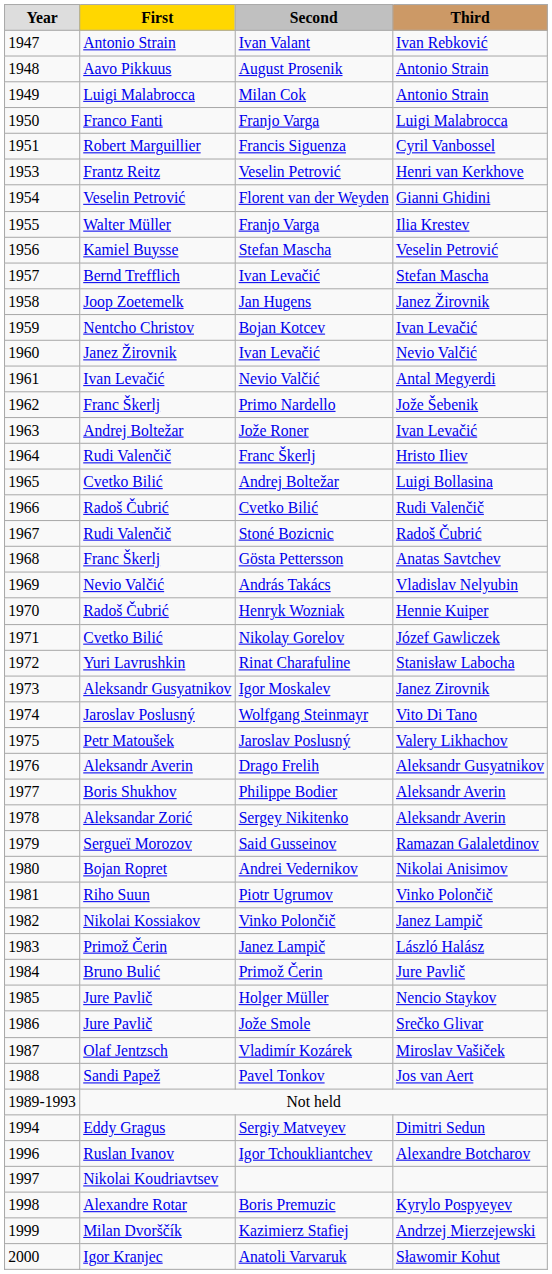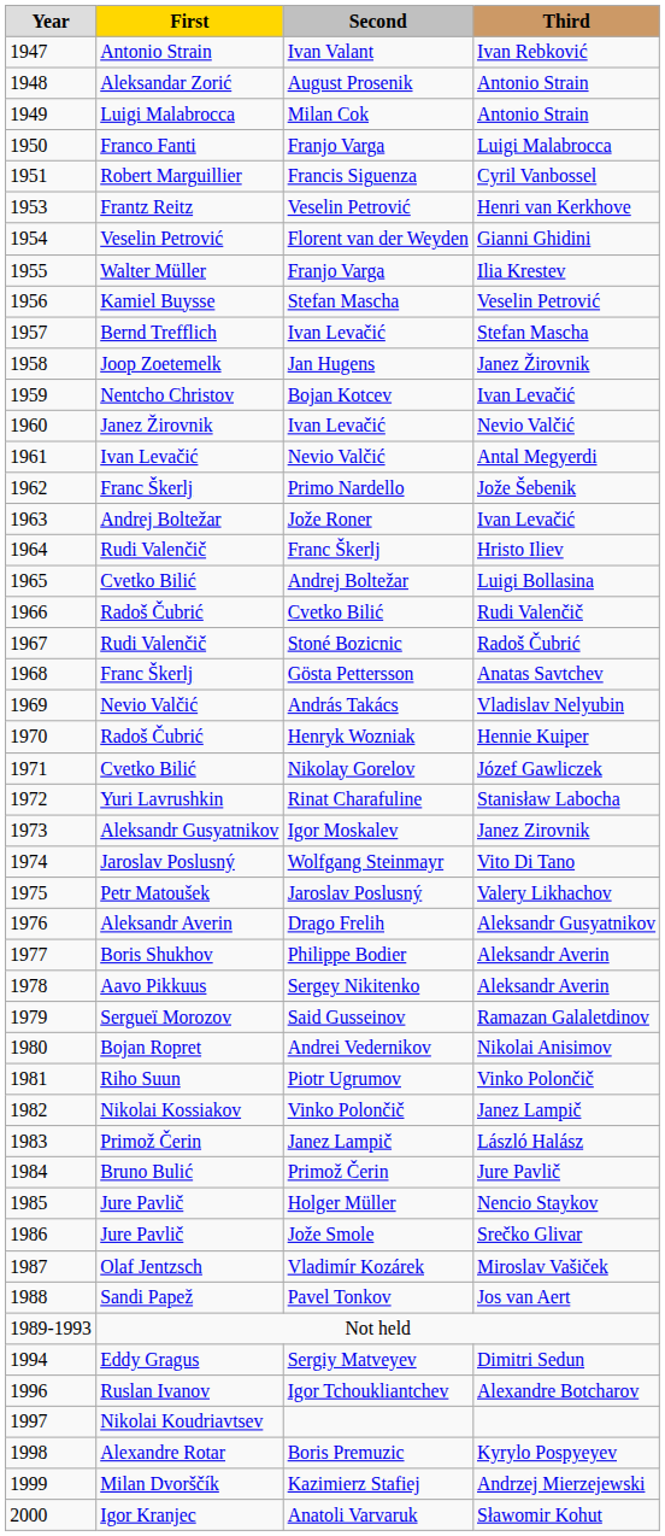 <table class="wikitable sortable" style="font-size:95%">
 <tr style="text-align:center; background:#e4e4e4; font-weight:bold;">
 <td style="background:#ddd; ">Year</td>
 <td style="background:gold; ">First</td>
 <td style="background:silver; ">Second</td>
 <td style="background:#c96; ">Third</td>
 </tr>
 <tr>
 <td>1947</td>
 <td> <a href='#'>Antonio Strain</a></td>
 <td> <a href='#'>Ivan Valant</a></td>
 <td> <a href='#'>Ivan Rebković</a></td>
 </tr>
 <tr>
 <td>1948</td>
-<td> <a href='#'>Aavo Pikkuus</a></td>
+<td> <a href='#'>Aleksandar Zorić</a></td>
 <td> <a href='#'>August Prosenik</a></td>
 <td> <a href='#'>Antonio Strain</a></td>
 </tr>
 <tr>
 <td>1949</td>
 <td> <a href='#'>Luigi Malabrocca</a></td>
 <td> <a href='#'>Milan Cok</a></td>
 <td> <a href='#'>Antonio Strain</a></td>
 </tr>
 <tr>
 <td>1950</td>
 <td> <a href='#'>Franco Fanti</a></td>
 <td> <a href='#'>Franjo Varga</a></td>
 <td> <a href='#'>Luigi Malabrocca</a></td>
 </tr>
 <tr>
 <td>1951</td>
 <td> <a href='#'>Robert Marguillier</a></td>
 <td> <a href='#'>Francis Siguenza</a></td>
 <td> <a href='#'>Cyril Vanbossel</a></td>
 </tr>
 <tr>
 <td>1953</td>
 <td> <a href='#'>Frantz Reitz</a></td>
 <td> <a href='#'>Veselin Petrović</a></td>
 <td> <a href='#'>Henri van Kerkhove</a></td>
 </tr>
 <tr>
 <td>1954</td>
 <td> <a href='#'>Veselin Petrović</a></td>
 <td> <a href='#'>Florent van der Weyden</a></td>
 <td> <a href='#'>Gianni Ghidini</a></td>
 </tr>
 <tr>
 <td>1955</td>
 <td> <a href='#'>Walter Müller</a></td>
 <td> <a href='#'>Franjo Varga</a></td>
 <td> <a href='#'>Ilia Krestev</a></td>
 </tr>
 <tr>
 <td>1956</td>
 <td> <a href='#'>Kamiel Buysse</a></td>
 <td> <a href='#'>Stefan Mascha</a></td>
 <td> <a href='#'>Veselin Petrović</a></td>
 </tr>
 <tr>
 <td>1957</td>
 <td> <a href='#'>Bernd Trefflich</a></td>
 <td> <a href='#'>Ivan Levačić</a></td>
 <td> <a href='#'>Stefan Mascha</a></td>
 </tr>
 <tr>
 <td>1958</td>
 <td> <a href='#'>Joop Zoetemelk</a></td>
 <td> <a href='#'>Jan Hugens</a></td>
 <td> <a href='#'>Janez Žirovnik</a></td>
 </tr>
 <tr>
 <td>1959</td>
 <td> <a href='#'>Nentcho Christov</a></td>
 <td> <a href='#'>Bojan Kotcev</a></td>
 <td> <a href='#'>Ivan Levačić</a></td>
 </tr>
 <tr>
 <td>1960</td>
 <td> <a href='#'>Janez Žirovnik</a></td>
 <td> <a href='#'>Ivan Levačić</a></td>
 <td> <a href='#'>Nevio Valčić</a></td>
 </tr>
 <tr>
 <td>1961</td>
 <td> <a href='#'>Ivan Levačić</a></td>
 <td> <a href='#'>Nevio Valčić</a></td>
 <td> <a href='#'>Antal Megyerdi</a></td>
 </tr>
 <tr>
 <td>1962</td>
 <td> <a href='#'>Franc Škerlj</a></td>
 <td> <a href='#'>Primo Nardello</a></td>
 <td> <a href='#'>Jože Šebenik</a></td>
 </tr>
 <tr>
 <td>1963</td>
 <td> <a href='#'>Andrej Boltežar</a></td>
 <td> <a href='#'>Jože Roner</a></td>
 <td> <a href='#'>Ivan Levačić</a></td>
 </tr>
 <tr>
 <td>1964</td>
 <td> <a href='#'>Rudi Valenčič</a></td>
 <td> <a href='#'>Franc Škerlj</a></td>
 <td><a href='#'>Hristo Iliev</a></td>
 </tr>
 <tr>
 <td>1965</td>
 <td> <a href='#'>Cvetko Bilić</a></td>
 <td> <a href='#'>Andrej Boltežar</a></td>
 <td> <a href='#'>Luigi Bollasina</a></td>
 </tr>
 <tr>
 <td>1966</td>
 <td> <a href='#'>Radoš Čubrić</a></td>
 <td> <a href='#'>Cvetko Bilić</a></td>
 <td> <a href='#'>Rudi Valenčič</a></td>
 </tr>
 <tr>
 <td>1967</td>
 <td> <a href='#'>Rudi Valenčič</a></td>
 <td> <a href='#'>Stoné Bozicnic</a></td>
 <td> <a href='#'>Radoš Čubrić</a></td>
 </tr>
 <tr>
 <td>1968</td>
 <td> <a href='#'>Franc Škerlj</a></td>
 <td> <a href='#'>Gösta Pettersson</a></td>
 <td> <a href='#'>Anatas Savtchev</a></td>
 </tr>
 <tr>
 <td>1969</td>
 <td> <a href='#'>Nevio Valčić</a></td>
 <td> <a href='#'>András Takács</a></td>
 <td> <a href='#'>Vladislav Nelyubin</a></td>
 </tr>
 <tr>
 <td>1970</td>
 <td> <a href='#'>Radoš Čubrić</a></td>
 <td> <a href='#'>Henryk Wozniak</a></td>
 <td> <a href='#'>Hennie Kuiper</a></td>
 </tr>
 <tr>
 <td>1971</td>
 <td> <a href='#'>Cvetko Bilić</a></td>
 <td> <a href='#'>Nikolay Gorelov</a></td>
 <td> <a href='#'>Józef Gawliczek</a></td>
 </tr>
 <tr>
 <td>1972</td>
 <td> <a href='#'>Yuri Lavrushkin</a></td>
 <td> <a href='#'>Rinat Charafuline</a></td>
 <td> <a href='#'>Stanisław Labocha</a></td>
 </tr>
 <tr>
 <td>1973</td>
 <td> <a href='#'>Aleksandr Gusyatnikov</a></td>
 <td> <a href='#'>Igor Moskalev</a></td>
 <td> <a href='#'>Janez Zirovnik</a></td>
 </tr>
 <tr>
 <td>1974</td>
 <td> <a href='#'>Jaroslav Poslusný</a></td>
 <td> <a href='#'>Wolfgang Steinmayr</a></td>
 <td> <a href='#'>Vito Di Tano</a></td>
 </tr>
 <tr>
 <td>1975</td>
 <td> <a href='#'>Petr Matoušek</a></td>
 <td> <a href='#'>Jaroslav Poslusný</a></td>
 <td> <a href='#'>Valery Likhachov</a></td>
 </tr>
 <tr>
 <td>1976</td>
 <td> <a href='#'>Aleksandr Averin</a></td>
 <td> <a href='#'>Drago Frelih</a></td>
 <td> <a href='#'>Aleksandr Gusyatnikov</a></td>
 </tr>
 <tr>
 <td>1977</td>
 <td> <a href='#'>Boris Shukhov</a></td>
 <td> <a href='#'>Philippe Bodier</a></td>
 <td> <a href='#'>Aleksandr Averin</a></td>
 </tr>
 <tr>
 <td>1978</td>
-<td> <a href='#'>Aleksandar Zorić</a></td>
+<td> <a href='#'>Aavo Pikkuus</a></td>
 <td> <a href='#'>Sergey Nikitenko</a></td>
 <td> <a href='#'>Aleksandr Averin</a></td>
 </tr>
 <tr>
 <td>1979</td>
 <td> <a href='#'>Sergueï Morozov</a></td>
 <td> <a href='#'>Said Gusseinov</a></td>
 <td> <a href='#'>Ramazan Galaletdinov</a></td>
 </tr>
 <tr>
 <td>1980</td>
 <td> <a href='#'>Bojan Ropret</a></td>
 <td> <a href='#'>Andrei Vedernikov</a></td>
 <td> <a href='#'>Nikolai Anisimov</a></td>
 </tr>
 <tr>
 <td>1981</td>
 <td> <a href='#'>Riho Suun</a></td>
 <td> <a href='#'>Piotr Ugrumov</a></td>
 <td> <a href='#'>Vinko Polončič</a></td>
 </tr>
 <tr>
 <td>1982</td>
 <td> <a href='#'>Nikolai Kossiakov</a></td>
 <td> <a href='#'>Vinko Polončič</a></td>
 <td> <a href='#'>Janez Lampič</a></td>
 </tr>
 <tr>
 <td>1983</td>
 <td> <a href='#'>Primož Čerin</a></td>
 <td> <a href='#'>Janez Lampič</a></td>
 <td> <a href='#'>László Halász</a></td>
 </tr>
 <tr>
 <td>1984</td>
 <td> <a href='#'>Bruno Bulić</a></td>
 <td> <a href='#'>Primož Čerin</a></td>
 <td> <a href='#'>Jure Pavlič</a></td>
 </tr>
 <tr>
 <td>1985</td>
 <td> <a href='#'>Jure Pavlič</a></td>
 <td> <a href='#'>Holger Müller</a></td>
 <td> <a href='#'>Nencio Staykov</a></td>
 </tr>
 <tr>
 <td>1986</td>
 <td> <a href='#'>Jure Pavlič</a></td>
 <td> <a href='#'>Jože Smole</a></td>
 <td> <a href='#'>Srečko Glivar</a></td>
 </tr>
 <tr>
 <td>1987</td>
 <td> <a href='#'>Olaf Jentzsch</a></td>
 <td> <a href='#'>Vladimír Kozárek</a></td>
 <td> <a href='#'>Miroslav Vašiček</a></td>
 </tr>
 <tr>
 <td>1988</td>
 <td> <a href='#'>Sandi Papež</a></td>
 <td> <a href='#'>Pavel Tonkov</a></td>
 <td> <a href='#'>Jos van Aert</a></td>
 </tr>
 <tr>
 <td>1989-1993</td>
 <td colspan=4 align="center">Not held</td>
 </tr>
 <tr>
 <td>1994</td>
 <td> <a href='#'>Eddy Gragus</a></td>
 <td> <a href='#'>Sergiy Matveyev</a></td>
 <td> <a href='#'>Dimitri Sedun</a></td>
 </tr>
 <tr>
 <td>1996</td>
 <td> <a href='#'>Ruslan Ivanov</a></td>
 <td> <a href='#'>Igor Tchoukliantchev</a></td>
 <td> <a href='#'>Alexandre Botcharov</a></td>
 </tr>
 <tr>
 <td>1997</td>
 <td> <a href='#'>Nikolai Koudriavtsev</a></td>
 <td></td>
 <td></td>
 </tr>
 <tr>
 <td>1998</td>
 <td> <a href='#'>Alexandre Rotar</a></td>
 <td> <a href='#'>Boris Premuzic</a></td>
 <td> <a href='#'>Kyrylo Pospyeyev</a></td>
 </tr>
 <tr>
 <td>1999</td>
 <td> <a href='#'>Milan Dvorščík</a></td>
 <td> <a href='#'>Kazimierz Stafiej</a></td>
 <td> <a href='#'>Andrzej Mierzejewski</a></td>
 </tr>
 <tr>
 <td>2000</td>
 <td> <a href='#'>Igor Kranjec</a></td>
 <td> <a href='#'>Anatoli Varvaruk</a></td>
 <td> <a href='#'>Sławomir Kohut</a></td>
 </tr>
 </table>
